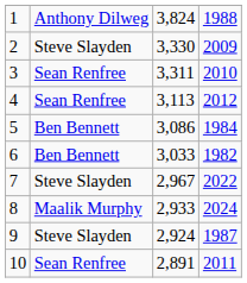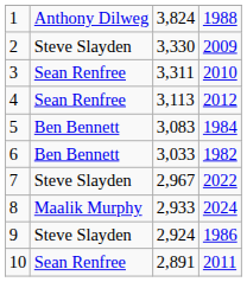 <table class="wikitable">
 <tr>
 </tr>
 <tr>
 <td>1</td>
 <td><a href='#'>Anthony Dilweg</a></td>
 <td>3,824</td>
 <td><a href='#'>1988</a></td>
 </tr>
 <tr>
 <td>2</td>
 <td>Steve Slayden</td>
 <td>3,330</td>
 <td><a href='#'>2009</a></td>
 </tr>
 <tr>
 <td>3</td>
 <td><a href='#'>Sean Renfree</a></td>
 <td>3,311</td>
 <td><a href='#'>2010</a></td>
 </tr>
 <tr>
 <td>4</td>
 <td><a href='#'>Sean Renfree</a></td>
 <td>3,113</td>
 <td><a href='#'>2012</a></td>
 </tr>
 <tr>
 <td>5</td>
 <td><a href='#'>Ben Bennett</a></td>
-<td>3,086</td>
+<td>3,083</td>
 <td><a href='#'>1984</a></td>
 </tr>
 <tr>
 <td>6</td>
 <td><a href='#'>Ben Bennett</a></td>
 <td>3,033</td>
 <td><a href='#'>1982</a></td>
 </tr>
 <tr>
 <td>7</td>
 <td>Steve Slayden</td>
 <td>2,967</td>
 <td><a href='#'>2022</a></td>
 </tr>
 <tr>
 <td>8</td>
 <td><a href='#'>Maalik Murphy</a></td>
 <td>2,933</td>
 <td><a href='#'>2024</a></td>
 </tr>
 <tr>
 <td>9</td>
 <td>Steve Slayden</td>
 <td>2,924</td>
-<td><a href='#'>1987</a></td>
+<td><a href='#'>1986</a></td>
 </tr>
 <tr>
 <td>10</td>
 <td><a href='#'>Sean Renfree</a></td>
 <td>2,891</td>
 <td><a href='#'>2011</a></td>
 </tr>
 </table>
